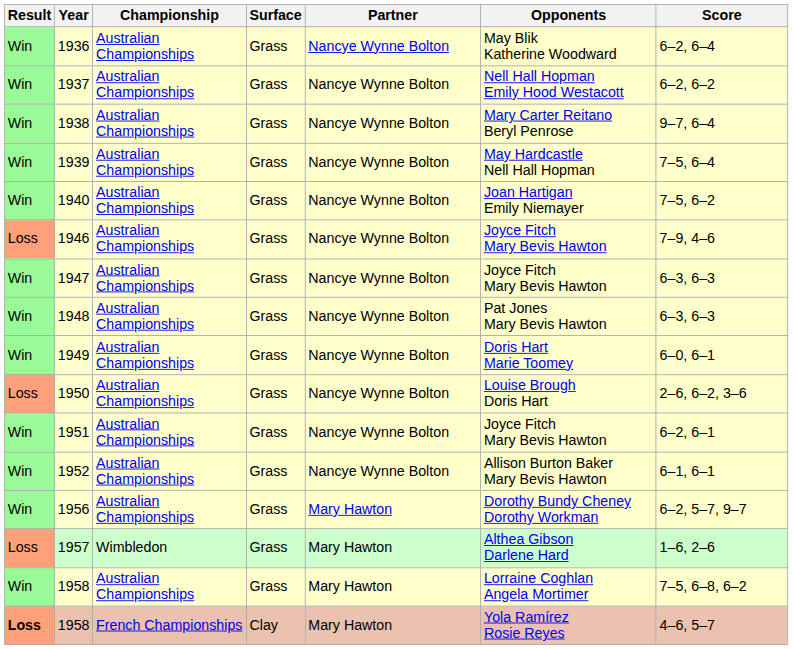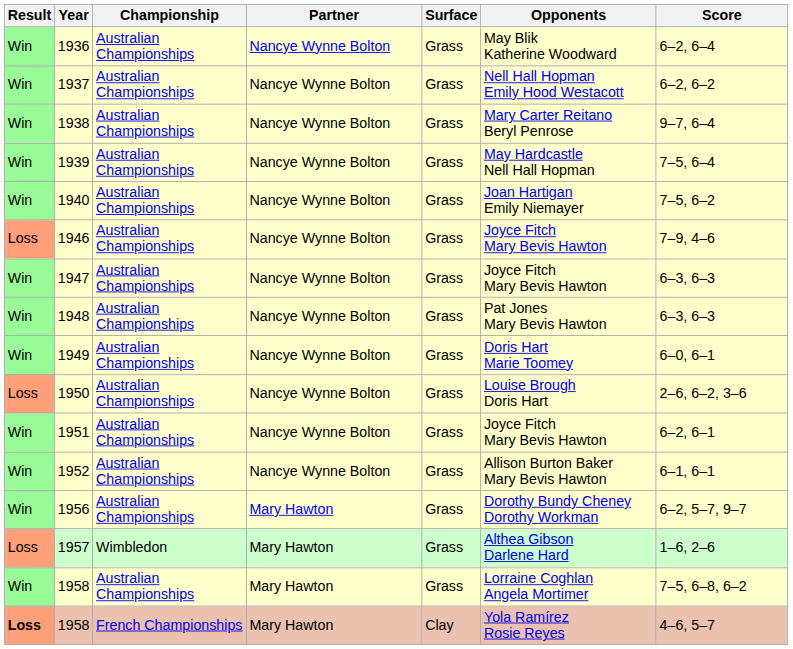 <table class="sortable wikitable">
 <tr>
 <th style="width:40px">Result</th>
 <th style="width:30px">Year</th>
 <th style="width:165px">Championship</th>
+<th style="width:190px">Partner</th>
 <th style="width:50px">Surface</th>
-<th style="width:190px">Partner</th>
 <th style="width:190px">Opponents</th>
 <th style="width:140px" class="unsortable">Score</th>
 </tr>
 <tr style="background:#ffc;">
 <td style="background:#98fb98;">Win</td>
 <td>1936</td>
 <td><a href='#'>Australian Championships</a></td>
+<td> <a href='#'>Nancye Wynne Bolton</a></td>
 <td>Grass</td>
-<td> <a href='#'>Nancye Wynne Bolton</a></td>
 <td> May Blik <br>  Katherine Woodward</td>
 <td>6–2, 6–4</td>
 </tr>
 <tr style="background:#ffc;">
 <td style="background:#98fb98;">Win</td>
 <td>1937</td>
 <td><a href='#'>Australian Championships</a></td>
+<td> Nancye Wynne Bolton</td>
 <td>Grass</td>
-<td> Nancye Wynne Bolton</td>
 <td> <a href='#'>Nell Hall Hopman</a> <br>  <a href='#'>Emily Hood Westacott</a></td>
 <td>6–2, 6–2</td>
 </tr>
 <tr style="background:#ffc;">
 <td style="background:#98fb98;">Win</td>
 <td>1938</td>
 <td><a href='#'>Australian Championships</a></td>
+<td> Nancye Wynne Bolton</td>
 <td>Grass</td>
-<td> Nancye Wynne Bolton</td>
 <td> <a href='#'>Mary Carter Reitano</a> <br>  Beryl Penrose</td>
 <td>9–7, 6–4</td>
 </tr>
 <tr style="background:#ffc;">
 <td style="background:#98fb98;">Win</td>
 <td>1939</td>
 <td><a href='#'>Australian Championships</a></td>
+<td> Nancye Wynne Bolton</td>
 <td>Grass</td>
-<td> Nancye Wynne Bolton</td>
 <td> <a href='#'>May Hardcastle</a> <br>  Nell Hall Hopman</td>
 <td>7–5, 6–4</td>
 </tr>
 <tr style="background:#ffc;">
 <td style="background:#98fb98;">Win</td>
 <td>1940</td>
 <td><a href='#'>Australian Championships</a></td>
+<td> Nancye Wynne Bolton</td>
 <td>Grass</td>
-<td> Nancye Wynne Bolton</td>
 <td> <a href='#'>Joan Hartigan</a> <br>  Emily Niemayer</td>
 <td>7–5, 6–2</td>
 </tr>
 <tr style="background:#ffc;">
 <td style="background:#ffa07a;">Loss</td>
 <td>1946</td>
 <td><a href='#'>Australian Championships</a></td>
+<td> Nancye Wynne Bolton</td>
 <td>Grass</td>
-<td> Nancye Wynne Bolton</td>
 <td> <a href='#'>Joyce Fitch</a> <br>  <a href='#'>Mary Bevis Hawton</a></td>
 <td>7–9, 4–6</td>
 </tr>
 <tr style="background:#ffc;">
 <td style="background:#98fb98;">Win</td>
 <td>1947</td>
 <td><a href='#'>Australian Championships</a></td>
+<td> Nancye Wynne Bolton</td>
 <td>Grass</td>
-<td> Nancye Wynne Bolton</td>
 <td> Joyce Fitch <br>  Mary Bevis Hawton</td>
 <td>6–3, 6–3</td>
 </tr>
 <tr style="background:#ffc;">
 <td style="background:#98fb98;">Win</td>
 <td>1948</td>
 <td><a href='#'>Australian Championships</a></td>
+<td> Nancye Wynne Bolton</td>
 <td>Grass</td>
-<td> Nancye Wynne Bolton</td>
 <td> Pat Jones <br>  Mary Bevis Hawton</td>
 <td>6–3, 6–3</td>
 </tr>
 <tr style="background:#ffc;">
 <td style="background:#98fb98;">Win</td>
 <td>1949</td>
 <td><a href='#'>Australian Championships</a></td>
+<td> Nancye Wynne Bolton</td>
 <td>Grass</td>
-<td> Nancye Wynne Bolton</td>
 <td> <a href='#'>Doris Hart</a> <br>  <a href='#'>Marie Toomey</a></td>
 <td>6–0, 6–1</td>
 </tr>
 <tr style="background:#ffc;">
 <td style="background:#ffa07a;">Loss</td>
 <td>1950</td>
 <td><a href='#'>Australian Championships</a></td>
+<td> Nancye Wynne Bolton</td>
 <td>Grass</td>
-<td> Nancye Wynne Bolton</td>
 <td> <a href='#'>Louise Brough</a> <br>  Doris Hart</td>
 <td>2–6, 6–2, 3–6</td>
 </tr>
 <tr style="background:#ffc;">
 <td style="background:#98fb98;">Win</td>
 <td>1951</td>
 <td><a href='#'>Australian Championships</a></td>
+<td> Nancye Wynne Bolton</td>
 <td>Grass</td>
-<td> Nancye Wynne Bolton</td>
 <td> Joyce Fitch <br>  Mary Bevis Hawton</td>
 <td>6–2, 6–1</td>
 </tr>
 <tr style="background:#ffc;">
 <td style="background:#98fb98;">Win</td>
 <td>1952</td>
 <td><a href='#'>Australian Championships</a></td>
+<td> Nancye Wynne Bolton</td>
 <td>Grass</td>
-<td> Nancye Wynne Bolton</td>
 <td> Allison Burton Baker <br>  Mary Bevis Hawton</td>
 <td>6–1, 6–1</td>
 </tr>
 <tr style="background:#ffffcc;">
 <td style="background:#98fb98;">Win</td>
 <td>1956</td>
 <td><a href='#'>Australian Championships</a></td>
+<td> <a href='#'>Mary Hawton</a></td>
 <td>Grass</td>
-<td> <a href='#'>Mary Hawton</a></td>
 <td> <a href='#'>Dorothy Bundy Cheney</a> <br>  <a href='#'>Dorothy Workman</a></td>
 <td>6–2, 5–7, 9–7</td>
 </tr>
 <tr style="background:#cfc;">
 <td style="background:#ffa07a;">Loss</td>
 <td>1957</td>
 <td>Wimbledon</td>
+<td> Mary Hawton</td>
 <td>Grass</td>
-<td> Mary Hawton</td>
 <td> <a href='#'>Althea Gibson</a> <br>  <a href='#'>Darlene Hard</a></td>
 <td>1–6, 2–6</td>
 </tr>
 <tr style="background:#ffffcc;">
 <td style="background:#98fb98;">Win</td>
 <td>1958</td>
 <td><a href='#'>Australian Championships</a></td>
+<td> Mary Hawton</td>
 <td>Grass</td>
-<td> Mary Hawton</td>
 <td> <a href='#'>Lorraine Coghlan</a> <br>  <a href='#'>Angela Mortimer</a></td>
 <td>7–5, 6–8, 6–2</td>
 </tr>
 <tr style="background:#ebc2af;">
 <td style="background:#ffa07a;"><strong>Loss</strong></td>
 <td>1958</td>
 <td><a href='#'>French Championships</a></td>
+<td> Mary Hawton</td>
 <td>Clay</td>
-<td> Mary Hawton</td>
 <td> <a href='#'>Yola Ramírez</a> <br>  <a href='#'>Rosie Reyes</a></td>
 <td>4–6, 5–7</td>
 </tr>
 </table>
